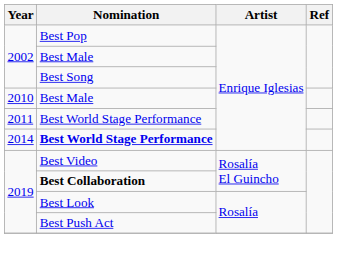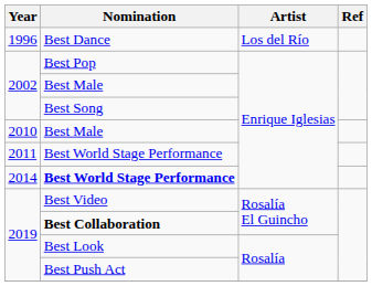 <table class="wikitable">
 <tr>
 <th>Year</th>
 <th>Nomination</th>
 <th>Artist</th>
 <th>Ref</th>
+</tr>
+<tr>
+<td rowspan=1><a href='#'>1996</a></td>
+<td rowspan=1><a href='#'>Best Dance</a></td>
+<td rowspan=1><a href='#'>Los del Río</a></td>
+<td rowspan=1></td>
 </tr>
 <tr>
 <td rowspan=3><a href='#'>2002</a></td>
 <td rowspan=1><a href='#'>Best Pop</a></td>
 <td rowspan=6><a href='#'>Enrique Iglesias</a></td>
 <td rowspan=3></td>
 </tr>
 <tr>
 <td><a href='#'>Best Male</a></td>
 </tr>
 <tr>
 <td><a href='#'>Best Song</a></td>
 </tr>
 <tr>
 <td><a href='#'>2010</a></td>
 <td><a href='#'>Best Male</a></td>
 <td rowspan=1></td>
 </tr>
 <tr>
 <td><a href='#'>2011</a></td>
 <td><a href='#'>Best World Stage Performance</a></td>
 <td rowspan=1></td>
 </tr>
 <tr>
 <td><a href='#'>2014</a></td>
 <td><strong><a href='#'>Best World Stage Performance</a></strong></td>
 <td rowspan=1></td>
 </tr>
 <tr>
 <td rowspan=4><a href='#'>2019</a></td>
 <td rowspan=1><a href='#'>Best Video</a></td>
 <td rowspan=2><a href='#'>Rosalía</a><br><a href='#'>El Guincho</a></td>
 <td rowspan=4></td>
 </tr>
 <tr>
 <td><strong>Best Collaboration</strong></td>
 </tr>
 <tr>
 <td><a href='#'>Best Look</a></td>
 <td rowspan=2><a href='#'>Rosalía</a></td>
 </tr>
 <tr>
 <td><a href='#'>Best Push Act</a></td>
 </tr>
 <tr>
 </tr>
 </table>
